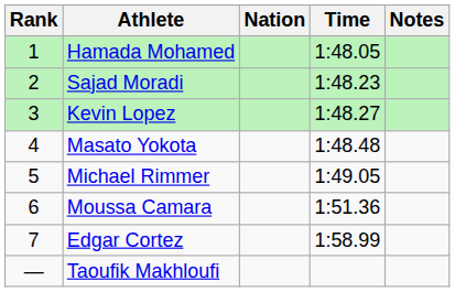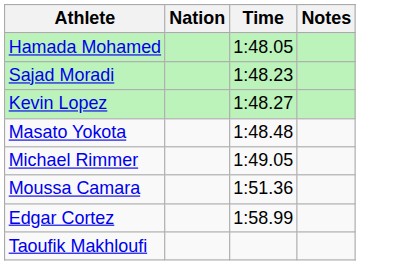 <table class="wikitable sortable" style="text-align:center">
 <tr>
-<th>Rank</th>
 <th>Athlete</th>
 <th>Nation</th>
 <th>Time</th>
 <th>Notes</th>
 </tr>
 <tr bgcolor=bbf3bb>
-<td>1</td>
 <td align=left><a href='#'>Hamada Mohamed</a></td>
 <td align=left></td>
 <td>1:48.05</td>
 <td></td>
 </tr>
 <tr bgcolor=bbf3bb>
-<td>2</td>
 <td align=left><a href='#'>Sajad Moradi</a></td>
 <td align=left></td>
 <td>1:48.23</td>
 <td></td>
 </tr>
 <tr bgcolor=bbf3bb>
-<td>3</td>
 <td align=left><a href='#'>Kevin Lopez</a></td>
 <td align=left></td>
 <td>1:48.27</td>
 <td></td>
 </tr>
 <tr>
-<td>4</td>
 <td align=left><a href='#'>Masato Yokota</a></td>
 <td align=left></td>
 <td>1:48.48</td>
 <td></td>
 </tr>
 <tr>
-<td>5</td>
 <td align=left><a href='#'>Michael Rimmer</a></td>
 <td align=left></td>
 <td>1:49.05</td>
 <td></td>
 </tr>
 <tr>
-<td>6</td>
 <td align=left><a href='#'>Moussa Camara</a></td>
 <td align=left></td>
 <td>1:51.36</td>
 <td></td>
 </tr>
 <tr>
-<td>7</td>
 <td align=left><a href='#'>Edgar Cortez</a></td>
 <td align=left></td>
 <td>1:58.99</td>
 <td></td>
 </tr>
 <tr>
-<td data-sort-value=8>—</td>
 <td align=left><a href='#'>Taoufik Makhloufi</a></td>
 <td align=left></td>
 <td data-sort-value=9:99.99></td>
 <td></td>
 </tr>
 </table>
